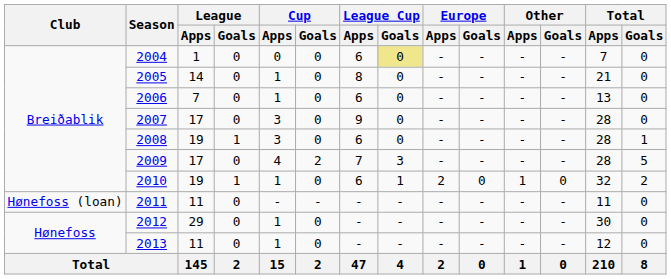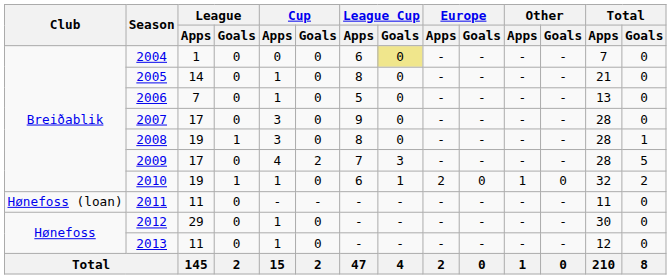 <table class="wikitable" style="text-align: center;">
 <tr>
 <th rowspan="2">Club</th>
 <th rowspan="2">Season</th>
 <th colspan="2">League</th>
 <th colspan="2"><a href='#'>Cup</a></th>
 <th colspan="2"><a href='#'>League Cup</a></th>
 <th colspan="2"><a href='#'>Europe</a></th>
 <th colspan="2">Other</th>
 <th colspan="2">Total</th>
 </tr>
 <tr>
 <th>Apps</th>
 <th>Goals</th>
 <th>Apps</th>
 <th>Goals</th>
 <th>Apps</th>
 <th>Goals</th>
 <th>Apps</th>
 <th>Goals</th>
 <th>Apps</th>
 <th>Goals</th>
 <th>Apps</th>
 <th>Goals</th>
 </tr>
 <tr>
 <td rowspan="7" valign="center"><a href='#'>Breiðablik</a></td>
 <td><a href='#'>2004</a></td>
 <td>1</td>
 <td>0</td>
 <td>0</td>
 <td>0</td>
 <td>6</td>
 <td style="background: khaki;">0</td>
 <td>-</td>
 <td>-</td>
 <td>-</td>
 <td>-</td>
 <td>7</td>
 <td>0</td>
 </tr>
 <tr>
 <td><a href='#'>2005</a></td>
 <td>14</td>
 <td>0</td>
 <td>1</td>
 <td>0</td>
 <td>8</td>
 <td>0</td>
 <td>-</td>
 <td>-</td>
 <td>-</td>
 <td>-</td>
 <td>21</td>
 <td>0</td>
 </tr>
 <tr>
 <td><a href='#'>2006</a></td>
 <td>7</td>
 <td>0</td>
 <td>1</td>
 <td>0</td>
-<td>6</td>
+<td>5</td>
 <td>0</td>
 <td>-</td>
 <td>-</td>
 <td>-</td>
 <td>-</td>
 <td>13</td>
 <td>0</td>
 </tr>
 <tr>
 <td><a href='#'>2007</a></td>
 <td>17</td>
 <td>0</td>
 <td>3</td>
 <td>0</td>
 <td>9</td>
 <td>0</td>
 <td>-</td>
 <td>-</td>
 <td>-</td>
 <td>-</td>
 <td>28</td>
 <td>0</td>
 </tr>
 <tr>
 <td><a href='#'>2008</a></td>
 <td>19</td>
 <td>1</td>
 <td>3</td>
 <td>0</td>
-<td>6</td>
+<td>8</td>
 <td>0</td>
 <td>-</td>
 <td>-</td>
 <td>-</td>
 <td>-</td>
 <td>28</td>
 <td>1</td>
 </tr>
 <tr>
 <td><a href='#'>2009</a></td>
 <td>17</td>
 <td>0</td>
 <td>4</td>
 <td>2</td>
 <td>7</td>
 <td>3</td>
 <td>-</td>
 <td>-</td>
 <td>-</td>
 <td>-</td>
 <td>28</td>
 <td>5</td>
 </tr>
 <tr>
 <td><a href='#'>2010</a></td>
 <td>19</td>
 <td>1</td>
 <td>1</td>
 <td>0</td>
 <td>6</td>
 <td>1</td>
 <td>2</td>
 <td>0</td>
 <td>1</td>
 <td>0</td>
 <td>32</td>
 <td>2</td>
 </tr>
 <tr>
 <td rowspan="1" valign="center"><a href='#'>Hønefoss</a> (loan)</td>
 <td><a href='#'>2011</a></td>
 <td>11</td>
 <td>0</td>
 <td>-</td>
 <td>-</td>
 <td>-</td>
 <td>-</td>
 <td>-</td>
 <td>-</td>
 <td>-</td>
 <td>-</td>
 <td>11</td>
 <td>0</td>
 </tr>
 <tr>
 <td rowspan="2" valign="center"><a href='#'>Hønefoss</a></td>
 <td><a href='#'>2012</a></td>
 <td>29</td>
 <td>0</td>
 <td>1</td>
 <td>0</td>
 <td>-</td>
 <td>-</td>
 <td>-</td>
 <td>-</td>
 <td>-</td>
 <td>-</td>
 <td>30</td>
 <td>0</td>
 </tr>
 <tr>
 <td><a href='#'>2013</a></td>
 <td>11</td>
 <td>0</td>
 <td>1</td>
 <td>0</td>
 <td>-</td>
 <td>-</td>
 <td>-</td>
 <td>-</td>
 <td>-</td>
 <td>-</td>
 <td>12</td>
 <td>0</td>
 </tr>
 <tr>
 <th colspan="2">Total</th>
 <th>145</th>
 <th>2</th>
 <th>15</th>
 <th>2</th>
 <th>47</th>
 <th>4</th>
 <th>2</th>
 <th>0</th>
 <th>1</th>
 <th>0</th>
 <th>210</th>
 <th>8</th>
 </tr>
 </table>
